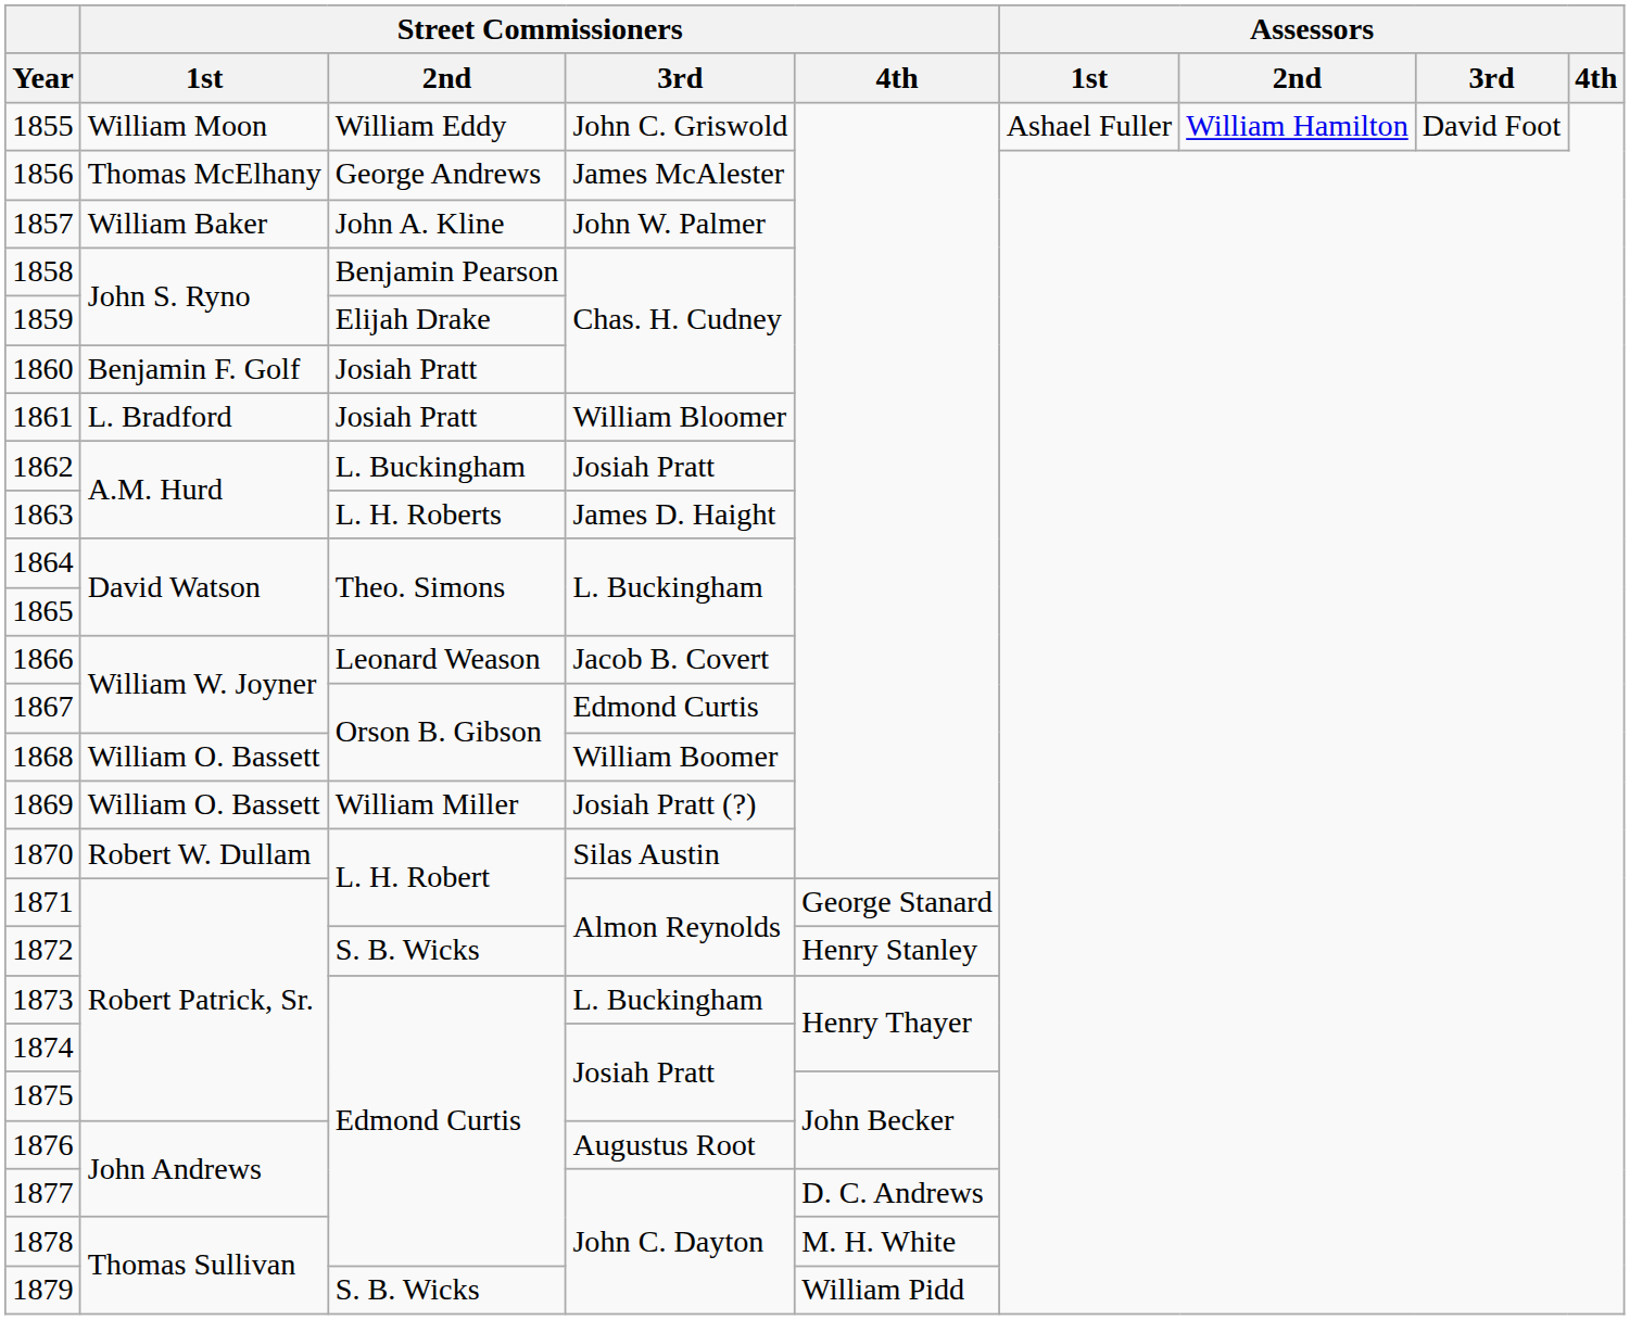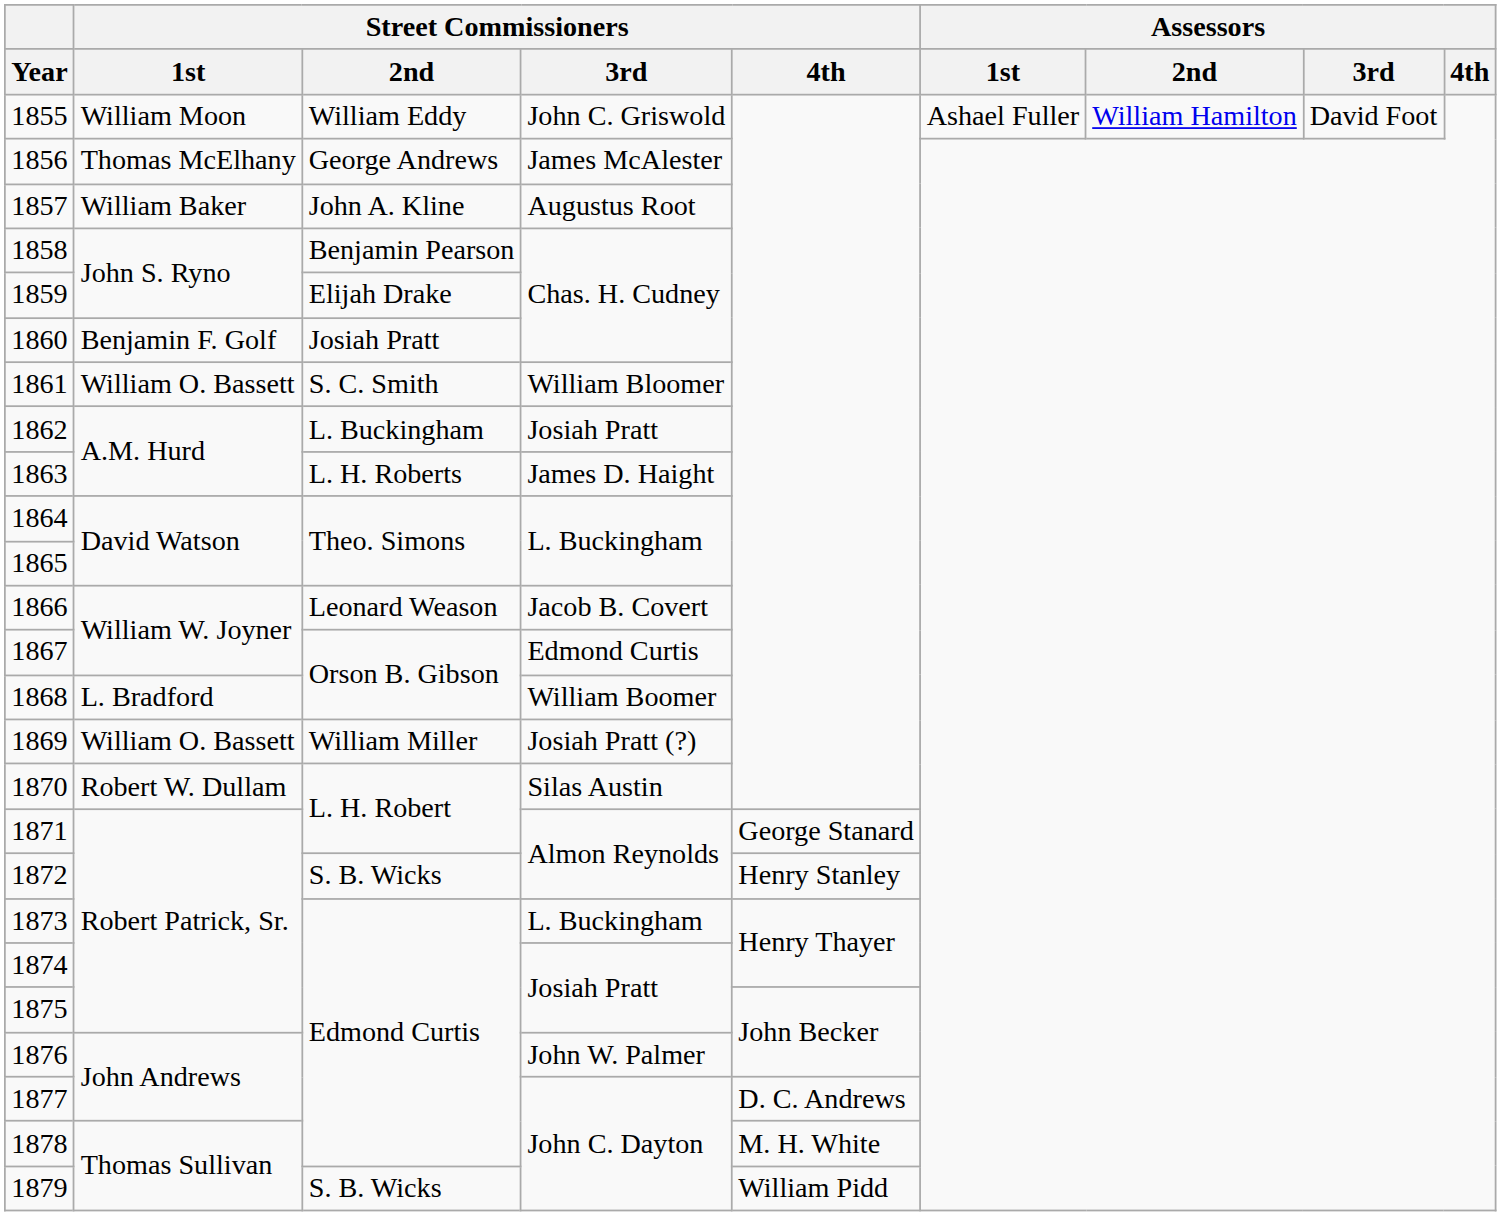 <table class="wikitable" border="1">
 <tr>
 <th></th>
 <th colspan=4>Street Commissioners</th>
 <th colspan=4>Assessors</th>
 </tr>
 <tr>
 <th>Year</th>
 <th>1st</th>
 <th>2nd</th>
 <th>3rd</th>
 <th>4th</th>
 <th>1st</th>
 <th>2nd</th>
 <th>3rd</th>
 <th>4th</th>
 </tr>
 <tr>
 <td>1855</td>
 <td>William Moon</td>
 <td>William Eddy</td>
 <td>John C. Griswold</td>
 <td rowspan =16></td>
 <td>Ashael Fuller</td>
 <td><a href='#'>William Hamilton</a></td>
 <td>David Foot </td>
 </tr>
 <tr>
 <td>1856</td>
 <td>Thomas McElhany</td>
 <td>George Andrews</td>
 <td>James McAlester</td>
 </tr>
 <tr>
 <td>1857</td>
 <td>William Baker</td>
 <td>John A. Kline</td>
-<td>John W. Palmer</td>
+<td>Augustus Root</td>
 </tr>
 <tr>
 <td>1858</td>
 <td rowspan=2>John S. Ryno</td>
 <td>Benjamin Pearson</td>
 <td rowspan=3>Chas. H. Cudney</td>
 </tr>
 <tr>
 <td>1859</td>
 <td>Elijah Drake</td>
 </tr>
 <tr>
 <td>1860</td>
 <td>Benjamin F. Golf</td>
 <td>Josiah Pratt</td>
 </tr>
 <tr>
 <td>1861</td>
-<td>L. Bradford</td>
-<td>Josiah Pratt</td>
+<td>William O. Bassett</td>
+<td>S. C. Smith</td>
 <td>William Bloomer</td>
 </tr>
 <tr>
 <td>1862</td>
 <td rowspan=2>A.M. Hurd</td>
 <td>L. Buckingham</td>
 <td>Josiah  Pratt</td>
 </tr>
 <tr>
 <td>1863</td>
 <td>L. H. Roberts</td>
 <td>James D. Haight</td>
 </tr>
 <tr>
 <td>1864</td>
 <td rowspan=2>David Watson</td>
 <td rowspan=2>Theo. Simons</td>
 <td rowspan=2>L. Buckingham</td>
 </tr>
 <tr>
 <td>1865</td>
 </tr>
 <tr>
 <td>1866</td>
 <td rowspan=2>William W. Joyner</td>
 <td>Leonard Weason</td>
 <td>Jacob B. Covert</td>
 </tr>
 <tr>
 <td>1867</td>
 <td rowspan=2>Orson B. Gibson</td>
 <td>Edmond Curtis</td>
 </tr>
 <tr>
 <td>1868</td>
-<td>William O. Bassett</td>
+<td>L. Bradford</td>
 <td>William Boomer</td>
 </tr>
 <tr>
 <td>1869</td>
 <td>William O. Bassett</td>
 <td>William Miller</td>
 <td>Josiah Pratt (?)</td>
 </tr>
 <tr>
 <td>1870</td>
 <td>Robert W. Dullam</td>
 <td rowspan=2>L. H. Robert</td>
 <td>Silas Austin</td>
 </tr>
 <tr>
 <td>1871</td>
 <td rowspan=5>Robert Patrick, Sr.</td>
 <td rowspan=2>Almon Reynolds</td>
 <td>George Stanard</td>
 </tr>
 <tr>
 <td>1872</td>
 <td>S. B. Wicks</td>
 <td>Henry Stanley</td>
 </tr>
 <tr>
 <td>1873</td>
 <td rowspan=6>Edmond Curtis</td>
 <td>L. Buckingham</td>
 <td rowspan=2>Henry Thayer</td>
 </tr>
 <tr>
 <td>1874</td>
 <td rowspan=2>Josiah Pratt</td>
 </tr>
 <tr>
 <td>1875</td>
 <td rowspan=2>John Becker</td>
 </tr>
 <tr>
 <td>1876</td>
 <td rowspan=2>John Andrews</td>
-<td>Augustus Root</td>
+<td>John W. Palmer</td>
 </tr>
 <tr>
 <td>1877</td>
 <td rowspan=3>John C. Dayton</td>
 <td>D. C. Andrews</td>
 </tr>
 <tr>
 <td>1878</td>
 <td rowspan=2>Thomas Sullivan</td>
 <td>M. H. White</td>
 </tr>
 <tr>
 <td>1879</td>
 <td>S. B. Wicks</td>
 <td>William Pidd</td>
 </tr>
 </table>
